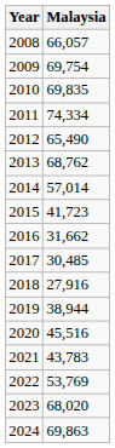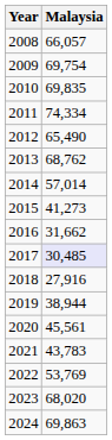 <table class="wikitable">
 <tr>
 <th>Year</th>
 <th>Malaysia</th>
 </tr>
 <tr>
 <td>2008</td>
 <td>66,057</td>
 </tr>
 <tr>
 <td>2009</td>
 <td>69,754</td>
 </tr>
 <tr>
 <td>2010</td>
 <td>69,835</td>
 </tr>
 <tr>
 <td>2011</td>
 <td>74,334</td>
 </tr>
 <tr>
 <td>2012</td>
 <td>65,490</td>
 </tr>
 <tr>
 <td>2013</td>
 <td>68,762</td>
 </tr>
 <tr>
 <td>2014</td>
 <td>57,014</td>
 </tr>
 <tr>
 <td>2015</td>
-<td>41,723</td>
+<td>41,273</td>
 </tr>
 <tr>
 <td>2016</td>
 <td>31,662</td>
 </tr>
 <tr>
 <td>2017</td>
-<td>30,485</td>
+<td style="background: lavender;">30,485</td>
 </tr>
 <tr>
 <td>2018</td>
 <td>27,916</td>
 </tr>
 <tr>
 <td>2019</td>
 <td>38,944</td>
 </tr>
 <tr>
 <td>2020</td>
-<td>45,516</td>
+<td>45,561</td>
 </tr>
 <tr>
 <td>2021</td>
 <td>43,783</td>
 </tr>
 <tr>
 <td>2022</td>
 <td>53,769</td>
 </tr>
 <tr>
 <td>2023</td>
 <td>68,020</td>
 </tr>
 <tr>
 <td>2024</td>
 <td>69,863</td>
 </tr>
 </table>
